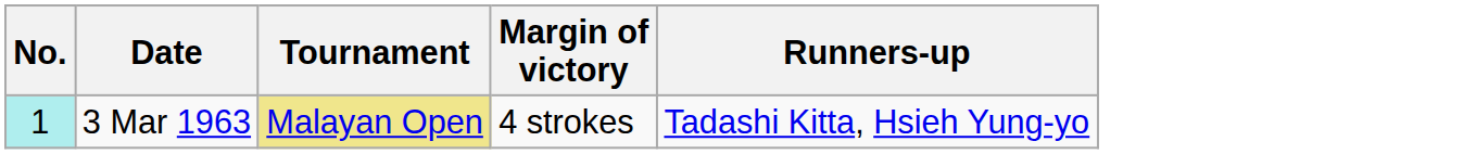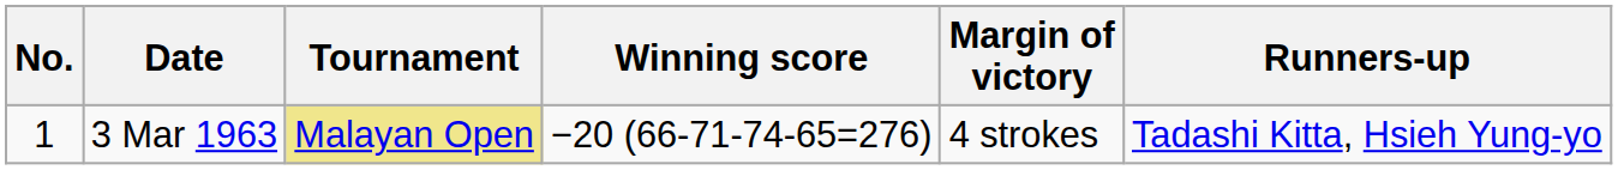 <table class="wikitable" style="font-size:95%;">
 <tr>
 <th>No.</th>
 <th>Date</th>
 <th>Tournament</th>
+<th>Winning score</th>
 <th>Margin of<br>victory</th>
 <th>Runners-up</th>
 </tr>
 <tr>
-<td align=center style="background: paleturquoise;">1</td>
+<td align=center>1</td>
 <td align=right>3 Mar <a href='#'>1963</a></td>
 <td style="background: khaki;"><a href='#'>Malayan Open</a></td>
+<td>−20 (66-71-74-65=276)</td>
 <td>4 strokes</td>
 <td> <a href='#'>Tadashi Kitta</a>,  <a href='#'>Hsieh Yung-yo</a></td>
 </tr>
 </table>
